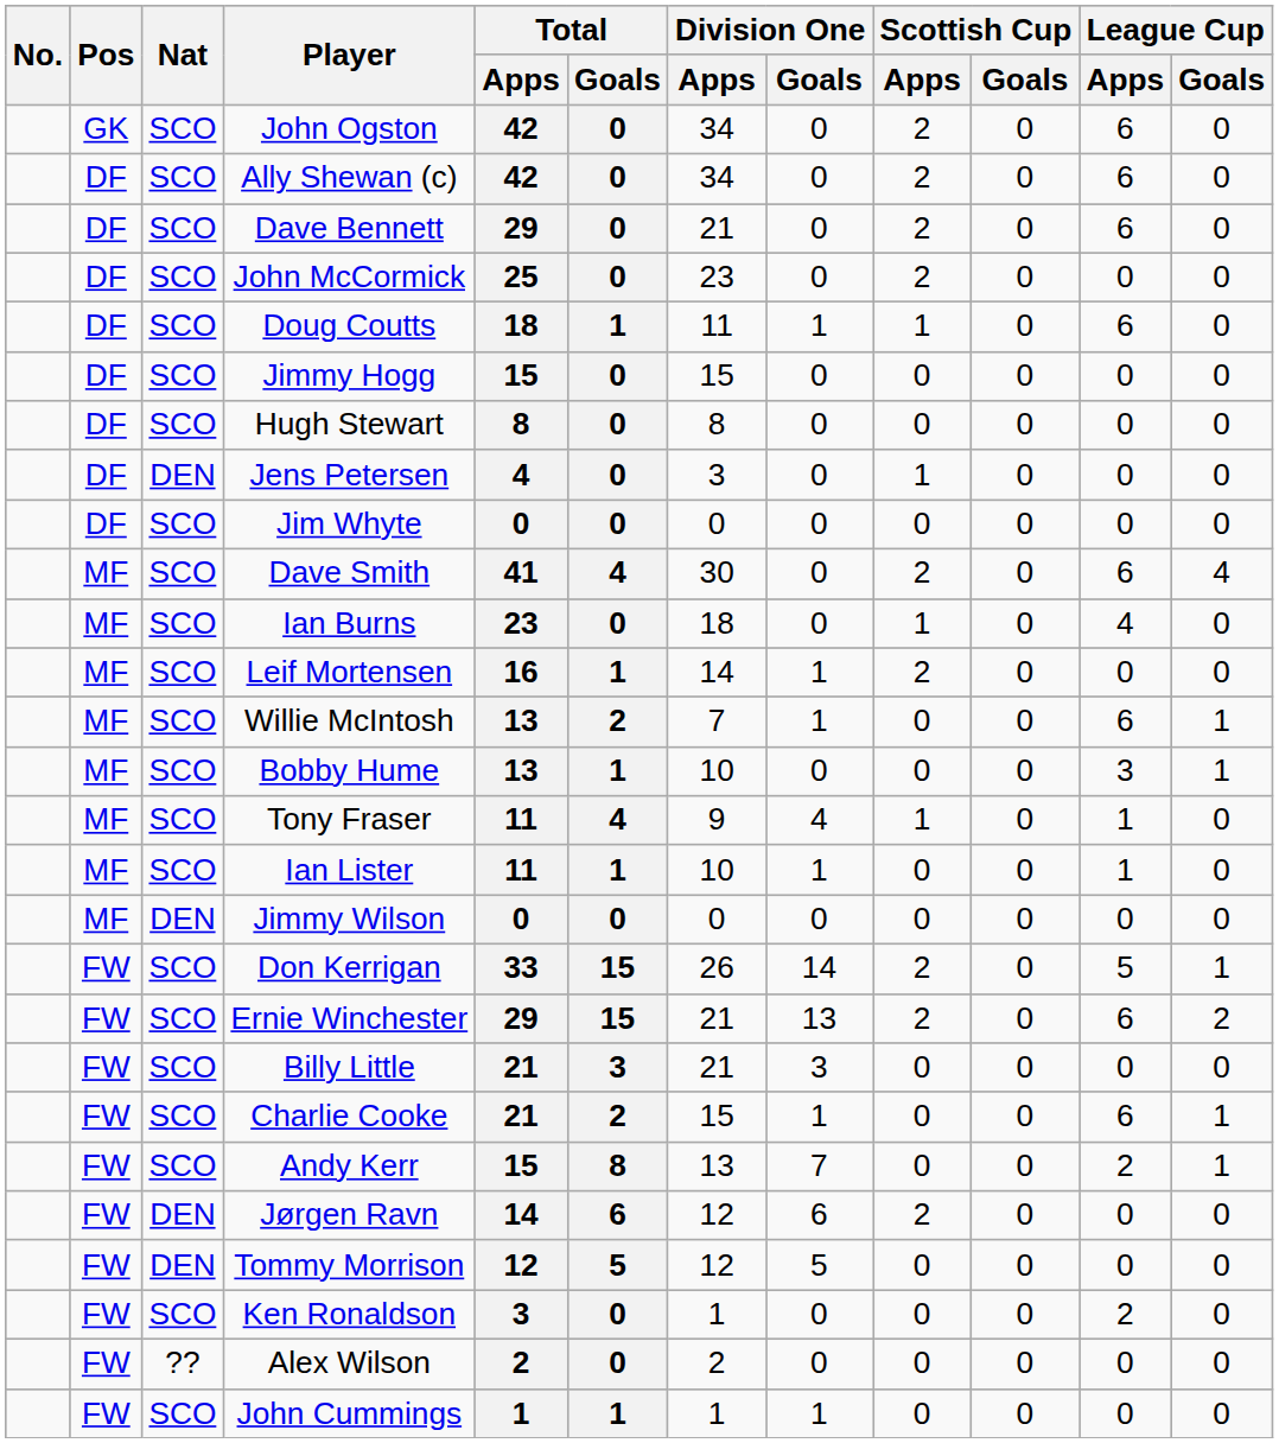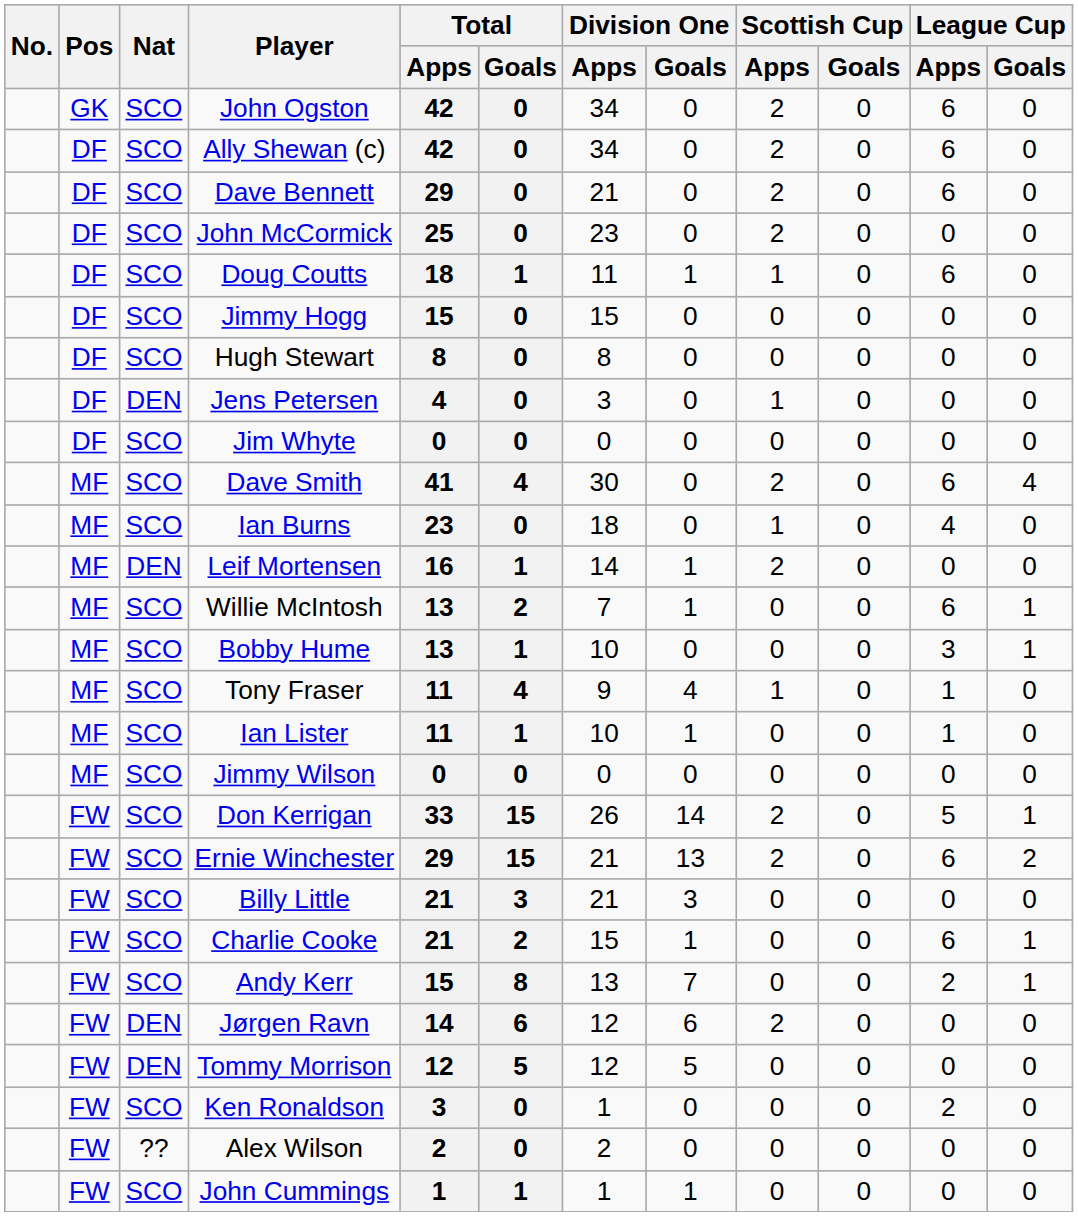 <table class="wikitable sortable" style="text-align: center;">
 <tr>
 <th rowspan="2"><abbr>No.</abbr></th>
 <th rowspan="2"><abbr>Pos</abbr></th>
 <th rowspan="2"><abbr>Nat</abbr></th>
 <th rowspan="2">Player</th>
 <th colspan="2">Total</th>
 <th colspan="2">Division One</th>
 <th colspan="2">Scottish Cup</th>
 <th colspan="2">League Cup</th>
 </tr>
 <tr>
 <th>Apps</th>
 <th>Goals</th>
 <th>Apps</th>
 <th>Goals</th>
 <th>Apps</th>
 <th>Goals</th>
 <th>Apps</th>
 <th>Goals</th>
 </tr>
 <tr>
 <td></td>
 <td><a href='#'>GK</a></td>
 <td> <a href='#'>SCO</a></td>
 <td><a href='#'>John Ogston</a></td>
 <th>42</th>
 <th>0</th>
 <td>34</td>
 <td>0</td>
 <td>2</td>
 <td>0</td>
 <td>6</td>
 <td>0</td>
 </tr>
 <tr>
 <td></td>
 <td><a href='#'>DF</a></td>
 <td> <a href='#'>SCO</a></td>
 <td><a href='#'>Ally Shewan</a> (c)</td>
 <th>42</th>
 <th>0</th>
 <td>34</td>
 <td>0</td>
 <td>2</td>
 <td>0</td>
 <td>6</td>
 <td>0</td>
 </tr>
 <tr>
 <td></td>
 <td><a href='#'>DF</a></td>
 <td> <a href='#'>SCO</a></td>
 <td><a href='#'>Dave Bennett</a></td>
 <th>29</th>
 <th>0</th>
 <td>21</td>
 <td>0</td>
 <td>2</td>
 <td>0</td>
 <td>6</td>
 <td>0</td>
 </tr>
 <tr>
 <td></td>
 <td><a href='#'>DF</a></td>
 <td> <a href='#'>SCO</a></td>
 <td><a href='#'>John McCormick</a></td>
 <th>25</th>
 <th>0</th>
 <td>23</td>
 <td>0</td>
 <td>2</td>
 <td>0</td>
 <td>0</td>
 <td>0</td>
 </tr>
 <tr>
 <td></td>
 <td><a href='#'>DF</a></td>
 <td> <a href='#'>SCO</a></td>
 <td><a href='#'>Doug Coutts</a></td>
 <th>18</th>
 <th>1</th>
 <td>11</td>
 <td>1</td>
 <td>1</td>
 <td>0</td>
 <td>6</td>
 <td>0</td>
 </tr>
 <tr>
 <td></td>
 <td><a href='#'>DF</a></td>
 <td> <a href='#'>SCO</a></td>
 <td><a href='#'>Jimmy Hogg</a></td>
 <th>15</th>
 <th>0</th>
 <td>15</td>
 <td>0</td>
 <td>0</td>
 <td>0</td>
 <td>0</td>
 <td>0</td>
 </tr>
 <tr>
 <td></td>
 <td><a href='#'>DF</a></td>
 <td> <a href='#'>SCO</a></td>
 <td>Hugh Stewart</td>
 <th>8</th>
 <th>0</th>
 <td>8</td>
 <td>0</td>
 <td>0</td>
 <td>0</td>
 <td>0</td>
 <td>0</td>
 </tr>
 <tr>
 <td></td>
 <td><a href='#'>DF</a></td>
 <td> <a href='#'>DEN</a></td>
 <td><a href='#'>Jens Petersen</a></td>
 <th>4</th>
 <th>0</th>
 <td>3</td>
 <td>0</td>
 <td>1</td>
 <td>0</td>
 <td>0</td>
 <td>0</td>
 </tr>
 <tr>
 <td></td>
 <td><a href='#'>DF</a></td>
 <td> <a href='#'>SCO</a></td>
 <td><a href='#'>Jim Whyte</a></td>
 <th>0</th>
 <th>0</th>
 <td>0</td>
 <td>0</td>
 <td>0</td>
 <td>0</td>
 <td>0</td>
 <td>0</td>
 </tr>
 <tr>
 <td></td>
 <td><a href='#'>MF</a></td>
 <td> <a href='#'>SCO</a></td>
 <td><a href='#'>Dave Smith</a></td>
 <th>41</th>
 <th>4</th>
 <td>30</td>
 <td>0</td>
 <td>2</td>
 <td>0</td>
 <td>6</td>
 <td>4</td>
 </tr>
 <tr>
 <td></td>
 <td><a href='#'>MF</a></td>
 <td> <a href='#'>SCO</a></td>
 <td><a href='#'>Ian Burns</a></td>
 <th>23</th>
 <th>0</th>
 <td>18</td>
 <td>0</td>
 <td>1</td>
 <td>0</td>
 <td>4</td>
 <td>0</td>
 </tr>
 <tr>
 <td></td>
 <td><a href='#'>MF</a></td>
-<td> <a href='#'>SCO</a></td>
+<td> <a href='#'>DEN</a></td>
 <td><a href='#'>Leif Mortensen</a></td>
 <th>16</th>
 <th>1</th>
 <td>14</td>
 <td>1</td>
 <td>2</td>
 <td>0</td>
 <td>0</td>
 <td>0</td>
 </tr>
 <tr>
 <td></td>
 <td><a href='#'>MF</a></td>
 <td> <a href='#'>SCO</a></td>
 <td>Willie McIntosh</td>
 <th>13</th>
 <th>2</th>
 <td>7</td>
 <td>1</td>
 <td>0</td>
 <td>0</td>
 <td>6</td>
 <td>1</td>
 </tr>
 <tr>
 <td></td>
 <td><a href='#'>MF</a></td>
 <td> <a href='#'>SCO</a></td>
 <td><a href='#'>Bobby Hume</a></td>
 <th>13</th>
 <th>1</th>
 <td>10</td>
 <td>0</td>
 <td>0</td>
 <td>0</td>
 <td>3</td>
 <td>1</td>
 </tr>
 <tr>
 <td></td>
 <td><a href='#'>MF</a></td>
 <td> <a href='#'>SCO</a></td>
 <td>Tony Fraser</td>
 <th>11</th>
 <th>4</th>
 <td>9</td>
 <td>4</td>
 <td>1</td>
 <td>0</td>
 <td>1</td>
 <td>0</td>
 </tr>
 <tr>
 <td></td>
 <td><a href='#'>MF</a></td>
 <td> <a href='#'>SCO</a></td>
 <td><a href='#'>Ian Lister</a></td>
 <th>11</th>
 <th>1</th>
 <td>10</td>
 <td>1</td>
 <td>0</td>
 <td>0</td>
 <td>1</td>
 <td>0</td>
 </tr>
 <tr>
 <td></td>
 <td><a href='#'>MF</a></td>
-<td> <a href='#'>DEN</a></td>
+<td> <a href='#'>SCO</a></td>
 <td><a href='#'>Jimmy Wilson</a></td>
 <th>0</th>
 <th>0</th>
 <td>0</td>
 <td>0</td>
 <td>0</td>
 <td>0</td>
 <td>0</td>
 <td>0</td>
 </tr>
 <tr>
 <td></td>
 <td><a href='#'>FW</a></td>
 <td> <a href='#'>SCO</a></td>
 <td><a href='#'>Don Kerrigan</a></td>
 <th>33</th>
 <th>15</th>
 <td>26</td>
 <td>14</td>
 <td>2</td>
 <td>0</td>
 <td>5</td>
 <td>1</td>
 </tr>
 <tr>
 <td></td>
 <td><a href='#'>FW</a></td>
 <td> <a href='#'>SCO</a></td>
 <td><a href='#'>Ernie Winchester</a></td>
 <th>29</th>
 <th>15</th>
 <td>21</td>
 <td>13</td>
 <td>2</td>
 <td>0</td>
 <td>6</td>
 <td>2</td>
 </tr>
 <tr>
 <td></td>
 <td><a href='#'>FW</a></td>
 <td> <a href='#'>SCO</a></td>
 <td><a href='#'>Billy Little</a></td>
 <th>21</th>
 <th>3</th>
 <td>21</td>
 <td>3</td>
 <td>0</td>
 <td>0</td>
 <td>0</td>
 <td>0</td>
 </tr>
 <tr>
 <td></td>
 <td><a href='#'>FW</a></td>
 <td> <a href='#'>SCO</a></td>
 <td><a href='#'>Charlie Cooke</a></td>
 <th>21</th>
 <th>2</th>
 <td>15</td>
 <td>1</td>
 <td>0</td>
 <td>0</td>
 <td>6</td>
 <td>1</td>
 </tr>
 <tr>
 <td></td>
 <td><a href='#'>FW</a></td>
 <td> <a href='#'>SCO</a></td>
 <td><a href='#'>Andy Kerr</a></td>
 <th>15</th>
 <th>8</th>
 <td>13</td>
 <td>7</td>
 <td>0</td>
 <td>0</td>
 <td>2</td>
 <td>1</td>
 </tr>
 <tr>
 <td></td>
 <td><a href='#'>FW</a></td>
 <td> <a href='#'>DEN</a></td>
 <td><a href='#'>Jørgen Ravn</a></td>
 <th>14</th>
 <th>6</th>
 <td>12</td>
 <td>6</td>
 <td>2</td>
 <td>0</td>
 <td>0</td>
 <td>0</td>
 </tr>
 <tr>
 <td></td>
 <td><a href='#'>FW</a></td>
 <td> <a href='#'>DEN</a></td>
 <td><a href='#'>Tommy Morrison</a></td>
 <th>12</th>
 <th>5</th>
 <td>12</td>
 <td>5</td>
 <td>0</td>
 <td>0</td>
 <td>0</td>
 <td>0</td>
 </tr>
 <tr>
 <td></td>
 <td><a href='#'>FW</a></td>
 <td> <a href='#'>SCO</a></td>
 <td><a href='#'>Ken Ronaldson</a></td>
 <th>3</th>
 <th>0</th>
 <td>1</td>
 <td>0</td>
 <td>0</td>
 <td>0</td>
 <td>2</td>
 <td>0</td>
 </tr>
 <tr>
 <td></td>
 <td><a href='#'>FW</a></td>
 <td>??</td>
 <td>Alex Wilson</td>
 <th>2</th>
 <th>0</th>
 <td>2</td>
 <td>0</td>
 <td>0</td>
 <td>0</td>
 <td>0</td>
 <td>0</td>
 </tr>
 <tr>
 <td></td>
 <td><a href='#'>FW</a></td>
 <td> <a href='#'>SCO</a></td>
 <td><a href='#'>John Cummings</a></td>
 <th>1</th>
 <th>1</th>
 <td>1</td>
 <td>1</td>
 <td>0</td>
 <td>0</td>
 <td>0</td>
 <td>0</td>
 </tr>
 </table>
